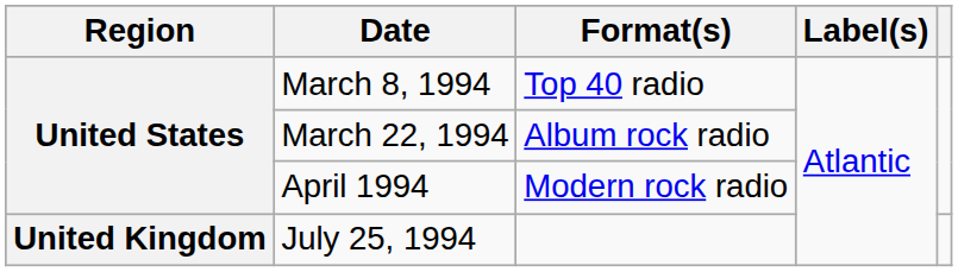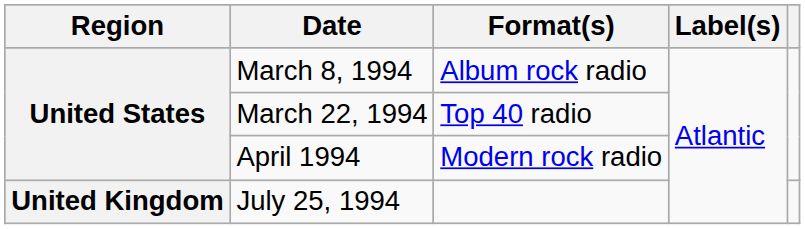 <table class="wikitable plainrowheaders">
 <tr>
 <th scope="col">Region</th>
 <th scope="col">Date</th>
 <th scope="col">Format(s)</th>
 <th scope="col">Label(s)</th>
 <th scope="col"></th>
 </tr>
 <tr>
 <th scope="row" rowspan="3">United States</th>
 <td>March 8, 1994</td>
-<td><a href='#'>Top 40</a> radio</td>
+<td><a href='#'>Album rock</a> radio</td>
 <td rowspan="4"><a href='#'>Atlantic</a></td>
 <td rowspan="3"></td>
 </tr>
 <tr>
 <td>March 22, 1994</td>
-<td><a href='#'>Album rock</a> radio</td>
+<td><a href='#'>Top 40</a> radio</td>
 </tr>
 <tr>
 <td>April 1994</td>
 <td><a href='#'>Modern rock</a> radio</td>
 </tr>
 <tr>
 <th scope="row">United Kingdom</th>
 <td>July 25, 1994</td>
 <td></td>
 <td></td>
 </tr>
 </table>
